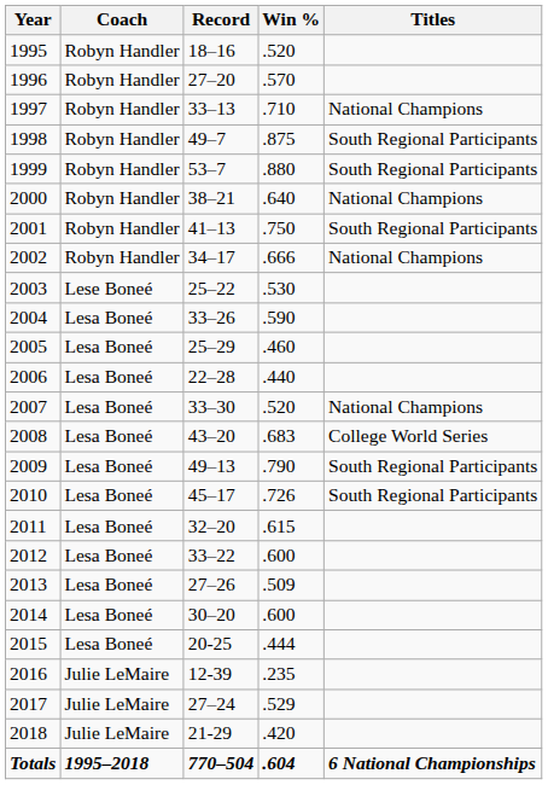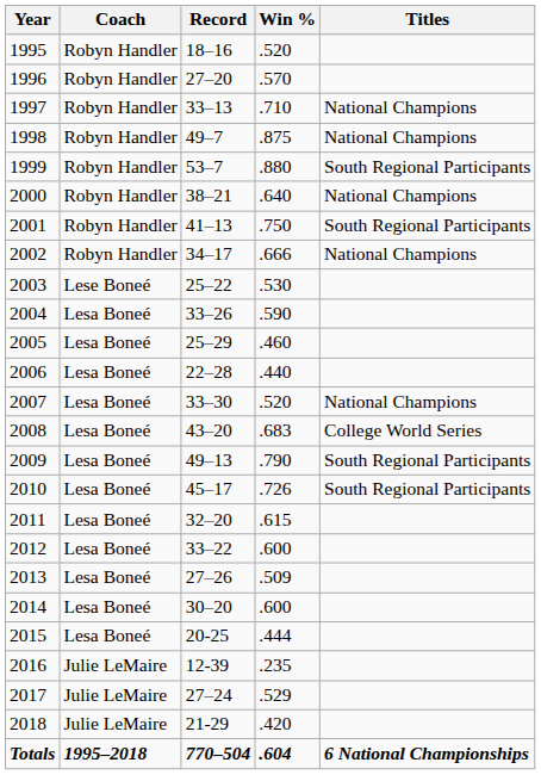 <table class="wikitable">
 <tr>
 <th>Year</th>
 <th>Coach</th>
 <th>Record</th>
 <th>Win %</th>
 <th>Titles</th>
 </tr>
 <tr>
 <td>1995</td>
 <td>Robyn Handler</td>
 <td>18–16</td>
 <td>.520</td>
 <td></td>
 </tr>
 <tr>
 <td>1996</td>
 <td>Robyn Handler</td>
 <td>27–20</td>
 <td>.570</td>
 <td></td>
 </tr>
 <tr>
 <td>1997</td>
 <td>Robyn Handler</td>
 <td>33–13</td>
 <td>.710</td>
 <td>National Champions</td>
 </tr>
 <tr>
 <td>1998</td>
 <td>Robyn Handler</td>
 <td>49–7</td>
 <td>.875</td>
-<td>South Regional Participants</td>
+<td>National Champions</td>
 </tr>
 <tr>
 <td>1999</td>
 <td>Robyn Handler</td>
 <td>53–7</td>
 <td>.880</td>
 <td>South Regional Participants</td>
 </tr>
 <tr>
 <td>2000</td>
 <td>Robyn Handler</td>
 <td>38–21</td>
 <td>.640</td>
 <td>National Champions</td>
 </tr>
 <tr>
 <td>2001</td>
 <td>Robyn Handler</td>
 <td>41–13</td>
 <td>.750</td>
 <td>South Regional Participants</td>
 </tr>
 <tr>
 <td>2002</td>
 <td>Robyn Handler</td>
 <td>34–17</td>
 <td>.666</td>
 <td>National Champions</td>
 </tr>
 <tr>
 <td>2003</td>
 <td>Lese Boneé</td>
 <td>25–22</td>
 <td>.530</td>
 <td></td>
 </tr>
 <tr>
 <td>2004</td>
 <td>Lesa Boneé</td>
 <td>33–26</td>
 <td>.590</td>
 <td></td>
 </tr>
 <tr>
 <td>2005</td>
 <td>Lesa Boneé</td>
 <td>25–29</td>
 <td>.460</td>
 <td></td>
 </tr>
 <tr>
 <td>2006</td>
 <td>Lesa Boneé</td>
 <td>22–28</td>
 <td>.440</td>
 <td></td>
 </tr>
 <tr>
 <td>2007</td>
 <td>Lesa Boneé</td>
 <td>33–30</td>
 <td>.520</td>
 <td>National Champions</td>
 </tr>
 <tr>
 <td>2008</td>
 <td>Lesa Boneé</td>
 <td>43–20</td>
 <td>.683</td>
 <td>College World Series</td>
 </tr>
 <tr>
 <td>2009</td>
 <td>Lesa Boneé</td>
 <td>49–13</td>
 <td>.790</td>
 <td>South Regional Participants</td>
 </tr>
 <tr>
 <td>2010</td>
 <td>Lesa Boneé</td>
 <td>45–17</td>
 <td>.726</td>
 <td>South Regional Participants</td>
 </tr>
 <tr>
 <td>2011</td>
 <td>Lesa Boneé</td>
 <td>32–20</td>
 <td>.615</td>
 <td></td>
 </tr>
 <tr>
 <td>2012</td>
 <td>Lesa Boneé</td>
 <td>33–22</td>
 <td>.600</td>
 <td></td>
 </tr>
 <tr>
 <td>2013</td>
 <td>Lesa Boneé</td>
 <td>27–26</td>
 <td>.509</td>
 <td></td>
 </tr>
 <tr>
 <td>2014</td>
 <td>Lesa Boneé</td>
 <td>30–20</td>
 <td>.600</td>
 <td></td>
 </tr>
 <tr>
 <td>2015</td>
 <td>Lesa Boneé</td>
 <td>20-25</td>
 <td>.444</td>
 <td></td>
 </tr>
 <tr>
 <td>2016</td>
 <td>Julie LeMaire</td>
 <td>12-39</td>
 <td>.235</td>
 <td></td>
 </tr>
 <tr>
 <td>2017</td>
 <td>Julie LeMaire</td>
 <td>27–24</td>
 <td>.529</td>
 <td></td>
 </tr>
 <tr>
 <td>2018</td>
 <td>Julie LeMaire</td>
 <td>21-29</td>
 <td>.420</td>
 <td></td>
 </tr>
 <tr>
 <td><strong><em>Totals</em></strong></td>
 <td><strong><em>1995–2018</em></strong></td>
 <td><strong><em>770–504</em></strong></td>
 <td><strong><em>.604</em></strong></td>
 <td><strong><em>6 National Championships</em></strong></td>
 </tr>
 </table>
